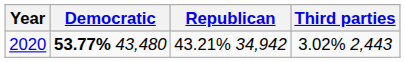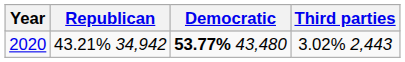 <table class="wikitable"  style="margin:1em; font-size:95%;">
 <tr style="background:lightgrey;">
 <th>Year</th>
+<th><a href='#'>Republican</a></th>
 <th><a href='#'>Democratic</a></th>
-<th><a href='#'>Republican</a></th>
 <th><a href='#'>Third parties</a></th>
 </tr>
 <tr>
 <td align="center" ><a href='#'>2020</a></td>
+<td align="center" >43.21% <em>34,942</em></td>
 <td align="center" ><strong>53.77%</strong> <em>43,480</em></td>
-<td align="center" >43.21% <em>34,942</em></td>
 <td align="center" >3.02% <em>2,443</em></td>
 </tr>
 </table>
